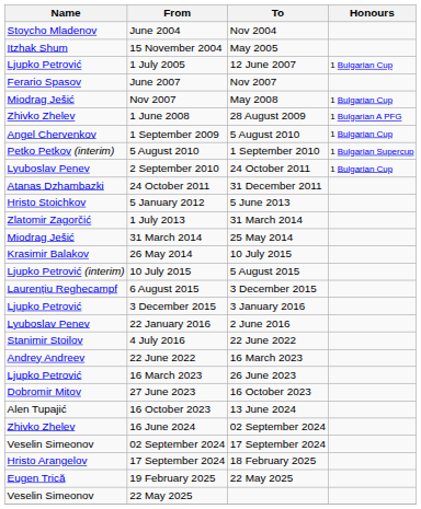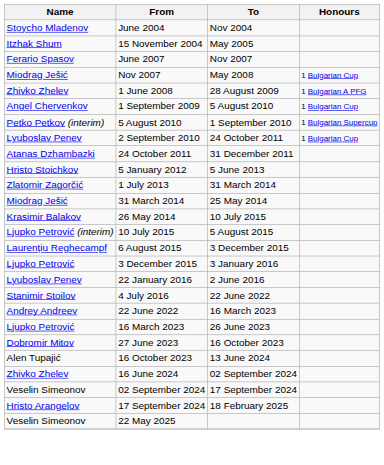 <table class="wikitable" style="text-align: center">
 <tr>
 <th>Name</th>
 <th>From</th>
 <th>To</th>
 <th>Honours</th>
 </tr>
 <tr>
 <td align=left> <a href='#'>Stoycho Mladenov</a></td>
 <td align=left>June 2004</td>
 <td align=left>Nov 2004</td>
 <td align=left style="font-size: 80%"></td>
 </tr>
 <tr>
 <td align=left> <a href='#'>Itzhak Shum</a></td>
 <td align=left>15 November 2004</td>
 <td align=left>May 2005</td>
 <td align=left style="font-size: 80%"></td>
-</tr>
-<tr>
-<td align=left> <a href='#'>Ljupko Petrović</a></td>
-<td align=left>1 July 2005</td>
-<td align=left>12 June 2007</td>
-<td align=left style="font-size: 80%">1 <a href='#'>Bulgarian Cup</a></td>
 </tr>
 <tr>
 <td align=left> <a href='#'>Ferario Spasov</a></td>
 <td align=left>June 2007</td>
 <td align=left>Nov 2007</td>
 <td align=left style="font-size: 80%"></td>
 </tr>
 <tr>
 <td align=left> <a href='#'>Miodrag Ješić</a></td>
 <td align=left>Nov 2007</td>
 <td align=left>May 2008</td>
 <td align=left style="font-size: 80%">1 <a href='#'>Bulgarian Cup</a></td>
 </tr>
 <tr>
 <td align=left> <a href='#'>Zhivko Zhelev</a></td>
 <td align=left>1 June 2008</td>
 <td align=left>28 August 2009</td>
 <td align=left style="font-size: 80%">1 <a href='#'>Bulgarian A PFG</a></td>
 </tr>
 <tr>
 <td align=left> <a href='#'>Angel Chervenkov</a></td>
 <td align=left>1 September 2009</td>
 <td align=left>5 August 2010</td>
 <td align=left style="font-size: 80%">1 <a href='#'>Bulgarian Cup</a></td>
 </tr>
 <tr>
 <td align=left> <a href='#'>Petko Petkov</a> <em>(interim)</em></td>
 <td align=left>5 August 2010</td>
 <td align=left>1 September 2010</td>
 <td align=left style="font-size: 80%">1 <a href='#'>Bulgarian Supercup</a></td>
 </tr>
 <tr>
 <td align=left> <a href='#'>Lyuboslav Penev</a></td>
 <td align=left>2 September 2010</td>
 <td align=left>24 October 2011</td>
 <td align=left style="font-size: 80%">1 <a href='#'>Bulgarian Cup</a></td>
 </tr>
 <tr>
 <td align=left> <a href='#'>Atanas Dzhambazki</a></td>
 <td align=left>24 October 2011</td>
 <td align=left>31 December 2011</td>
 <td align=left style="font-size: 80%"></td>
 </tr>
 <tr>
 <td align=left> <a href='#'>Hristo Stoichkov</a></td>
 <td align=left>5 January 2012</td>
 <td align=left>5 June 2013</td>
 <td align=left style="font-size: 80%"></td>
 </tr>
 <tr>
 <td align=left> <a href='#'>Zlatomir Zagorčić</a></td>
 <td align=left>1 July 2013</td>
 <td align=left>31 March 2014</td>
 <td align=left style="font-size: 80%"></td>
 </tr>
 <tr>
 <td align=left> <a href='#'>Miodrag Ješić</a></td>
 <td align=left>31 March 2014</td>
 <td align=left>25 May 2014</td>
 <td align=left style="font-size: 80%"></td>
 </tr>
 <tr>
 <td align=left> <a href='#'>Krasimir Balakov</a></td>
 <td align=left>26 May 2014</td>
 <td align=left>10 July 2015</td>
 <td align=left style="font-size: 80%"></td>
 </tr>
 <tr>
 <td align=left> <a href='#'>Ljupko Petrović</a> <em>(interim)</em></td>
 <td align=left>10 July 2015</td>
 <td align=left>5 August 2015</td>
 <td align=left style="font-size: 80%"></td>
 </tr>
 <tr>
 <td align=left> <a href='#'>Laurențiu Reghecampf</a></td>
 <td align=left>6 August 2015</td>
 <td align=left>3 December 2015</td>
 <td align=left style="font-size: 80%"></td>
 </tr>
 <tr>
 <td align=left> <a href='#'>Ljupko Petrović</a></td>
 <td align=left>3 December 2015</td>
 <td align=left>3 January 2016</td>
 <td align=left style="font-size: 80%"></td>
 </tr>
 <tr>
 <td align=left> <a href='#'>Lyuboslav Penev</a></td>
 <td align=left>22 January 2016</td>
 <td align=left>2 June 2016</td>
 <td align=left style="font-size: 80%"></td>
 </tr>
 <tr>
 <td align=left> <a href='#'>Stanimir Stoilov</a></td>
 <td align=left>4 July 2016</td>
 <td align=left>22 June 2022</td>
 <td align=left style="font-size: 80%"></td>
 </tr>
 <tr>
 <td align=left> <a href='#'>Andrey Andreev</a></td>
 <td align=left>22 June 2022</td>
 <td align=left>16 March 2023</td>
 <td align=left style="font-size: 80%"></td>
 </tr>
 <tr>
 <td align=left> <a href='#'>Ljupko Petrović</a></td>
 <td align=left>16 March 2023</td>
 <td align=left>26 June 2023</td>
 <td align=left style="font-size: 80%"></td>
 </tr>
 <tr>
 <td align=left> <a href='#'>Dobromir Mitov</a></td>
 <td align=left>27 June 2023</td>
 <td align=left>16 October 2023</td>
 <td align=left style="font-size: 80%"></td>
 </tr>
 <tr>
 <td align=left> Alen Tupajić</td>
 <td align=left>16 October 2023</td>
 <td align=left>13 June 2024</td>
 <td align=left style="font-size: 80%"></td>
 </tr>
 <tr>
 <td align=left> <a href='#'>Zhivko Zhelev</a></td>
 <td align=left>16 June 2024</td>
 <td align=left>02 September 2024</td>
 <td align=left style="font-size: 80%"></td>
 </tr>
 <tr>
 <td align=left> Veselin Simeonov</td>
 <td align=left>02 September 2024</td>
 <td align=left>17 September 2024</td>
 <td align=left style="font-size: 80%"></td>
 </tr>
 <tr>
 <td align=left> <a href='#'>Hristo Arangelov</a></td>
 <td align=left>17 September 2024</td>
 <td align=left>18 February 2025</td>
 <td align=left style="font-size: 80%"></td>
 </tr>
 <tr>
-<td align=left> <a href='#'>Eugen Trică</a></td>
-<td align=left>19 February 2025</td>
-<td align=left>22 May 2025</td>
-<td align=left style="font-size: 80%"></td>
-</tr>
-<tr>
 <td align=left> Veselin Simeonov</td>
 <td align=left>22 May 2025</td>
 <td align=left></td>
 <td align=left style="font-size: 80%"></td>
 </tr>
 <tr>
 </tr>
 </table>
